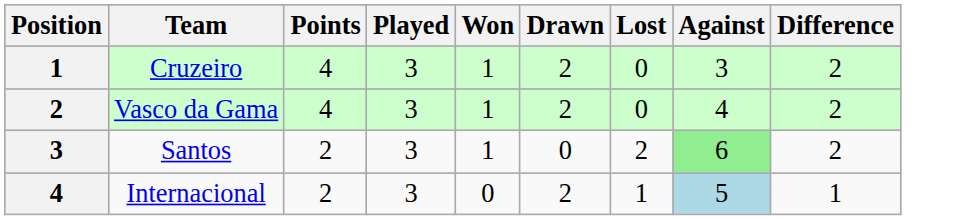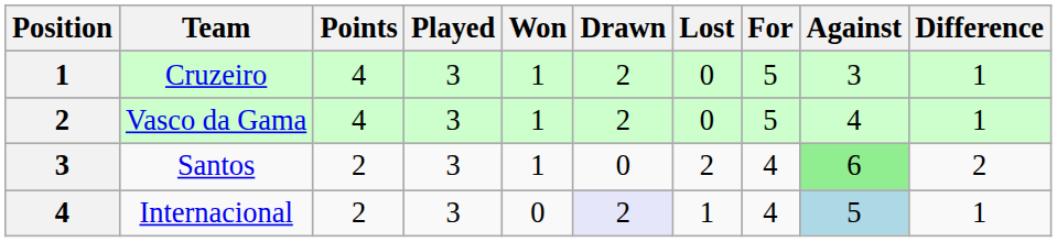 <table class="wikitable" style="text-align:center">
 <tr>
 <th>Position</th>
 <th>Team</th>
 <th>Points</th>
 <th>Played</th>
 <th>Won</th>
 <th>Drawn</th>
 <th>Lost</th>
+<th>For</th>
 <th>Against</th>
 <th>Difference</th>
 </tr>
 <tr style="background: #ccffcc;">
 <th>1</th>
 <td><a href='#'>Cruzeiro</a></td>
 <td>4</td>
 <td>3</td>
 <td>1</td>
 <td>2</td>
 <td>0</td>
+<td>5</td>
 <td>3</td>
-<td>2</td>
+<td>1</td>
 </tr>
 <tr style="background: #ccffcc;">
 <th>2</th>
 <td><a href='#'>Vasco da Gama</a></td>
 <td>4</td>
 <td>3</td>
 <td>1</td>
 <td>2</td>
 <td>0</td>
+<td>5</td>
 <td>4</td>
-<td>2</td>
+<td>1</td>
 </tr>
 <tr>
 <th>3</th>
 <td><a href='#'>Santos</a></td>
 <td>2</td>
 <td>3</td>
 <td>1</td>
 <td>0</td>
 <td>2</td>
+<td>4</td>
 <td style="background: lightgreen;">6</td>
 <td>2</td>
 </tr>
 <tr>
 <th>4</th>
 <td><a href='#'>Internacional</a></td>
 <td>2</td>
 <td>3</td>
 <td>0</td>
-<td>2</td>
+<td style="background: lavender;">2</td>
 <td>1</td>
+<td>4</td>
 <td style="background: lightblue;">5</td>
 <td>1</td>
 </tr>
 </table>
